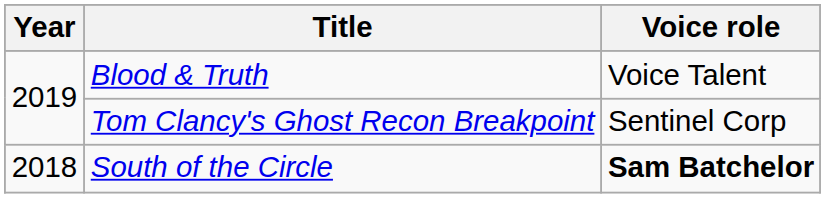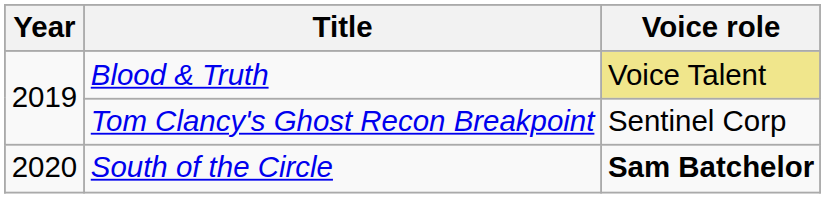 <table class="wikitable">
 <tr>
 <th>Year</th>
 <th>Title</th>
 <th>Voice role</th>
 </tr>
 <tr>
 <td rowspan="2">2019</td>
 <td><em><a href='#'>Blood & Truth</a></em></td>
-<td>Voice Talent</td>
+<td style="background: khaki;">Voice Talent</td>
 </tr>
 <tr>
 <td><em><a href='#'>Tom Clancy's Ghost Recon Breakpoint</a></em></td>
 <td>Sentinel Corp</td>
 </tr>
 <tr>
-<td>2018</td>
+<td>2020</td>
 <td><em><a href='#'>South of the Circle</a></em></td>
 <td><strong>Sam Batchelor</strong></td>
 </tr>
 </table>
